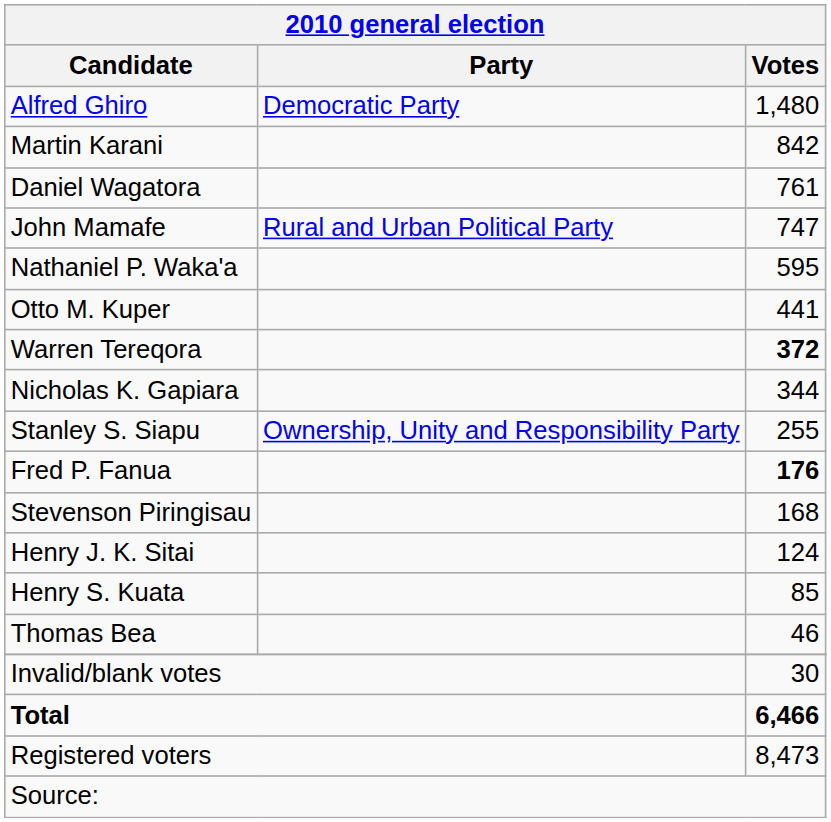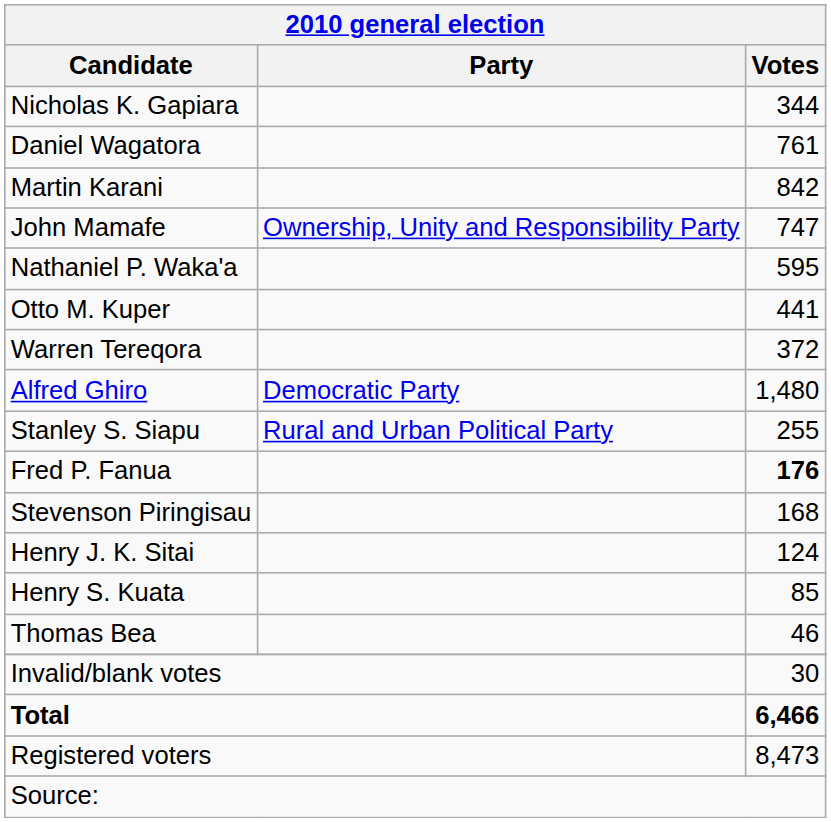 <table class=wikitable style=text-align:left>
 <tr>
 <th colspan=3><a href='#'>2010 general election</a></th>
 </tr>
 <tr>
 <th>Candidate</th>
 <th>Party</th>
 <th>Votes</th>
 </tr>
 <tr>
-<td><a href='#'>Alfred Ghiro</a></td>
-<td><a href='#'>Democratic Party</a></td>
-<td align=right>1,480</td>
+<td>Nicholas K. Gapiara</td>
+<td></td>
+<td align=right>344</td>
+</tr>
+<tr>
+<td>Daniel Wagatora</td>
+<td></td>
+<td align=right>761</td>
 </tr>
 <tr>
 <td>Martin Karani</td>
 <td></td>
 <td align=right>842</td>
 </tr>
 <tr>
-<td>Daniel Wagatora</td>
-<td></td>
-<td align=right>761</td>
-</tr>
-<tr>
 <td>John Mamafe</td>
-<td><a href='#'>Rural and Urban Political Party</a></td>
+<td><a href='#'>Ownership, Unity and Responsibility Party</a></td>
 <td align=right>747</td>
 </tr>
 <tr>
 <td>Nathaniel P. Waka'a</td>
 <td></td>
 <td align=right>595</td>
 </tr>
 <tr>
 <td>Otto M. Kuper</td>
 <td></td>
 <td align=right>441</td>
 </tr>
 <tr>
 <td>Warren Tereqora</td>
 <td></td>
-<td align=right><strong>372</strong></td>
+<td align=right>372</td>
 </tr>
 <tr>
-<td>Nicholas K. Gapiara</td>
-<td></td>
-<td align=right>344</td>
+<td><a href='#'>Alfred Ghiro</a></td>
+<td><a href='#'>Democratic Party</a></td>
+<td align=right>1,480</td>
 </tr>
 <tr>
 <td>Stanley S. Siapu</td>
-<td><a href='#'>Ownership, Unity and Responsibility Party</a></td>
+<td><a href='#'>Rural and Urban Political Party</a></td>
 <td align=right>255</td>
 </tr>
 <tr>
 <td>Fred P. Fanua</td>
 <td></td>
 <td align=right><strong>176</strong></td>
 </tr>
 <tr>
 <td>Stevenson Piringisau</td>
 <td></td>
 <td align=right>168</td>
 </tr>
 <tr>
 <td>Henry J. K. Sitai</td>
 <td></td>
 <td align=right>124</td>
 </tr>
 <tr>
 <td>Henry S. Kuata</td>
 <td></td>
 <td align=right>85</td>
 </tr>
 <tr>
 <td>Thomas Bea</td>
 <td></td>
 <td align=right>46</td>
 </tr>
 <tr>
 </tr>
 <tr>
 <td colspan=2>Invalid/blank votes</td>
 <td align=right>30</td>
 </tr>
 <tr>
 <td colspan=2><strong>Total</strong></td>
 <td align=right><strong>6,466</strong></td>
 </tr>
 <tr>
 <td colspan=2>Registered voters</td>
 <td align=right>8,473</td>
 </tr>
 <tr>
 <td colspan=3>Source: </td>
 </tr>
 </table>
